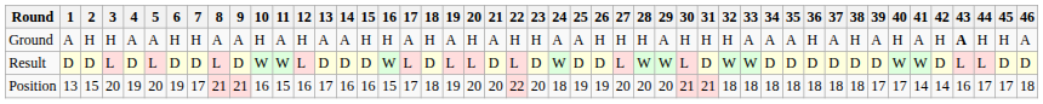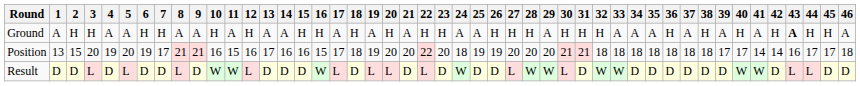 <table class="wikitable">
 <tr>
 <th>Round</th>
 <th>1</th>
 <th>2</th>
 <th>3</th>
 <th>4</th>
 <th>5</th>
 <th>6</th>
 <th>7</th>
 <th>8</th>
 <th>9</th>
 <th>10</th>
 <th>11</th>
 <th>12</th>
 <th>13</th>
 <th>14</th>
 <th>15</th>
 <th>16</th>
 <th>17</th>
 <th>18</th>
 <th>19</th>
 <th>20</th>
 <th>21</th>
 <th>22</th>
 <th>23</th>
 <th>24</th>
 <th>25</th>
 <th>26</th>
 <th>27</th>
 <th>28</th>
 <th>29</th>
 <th>30</th>
 <th>31</th>
 <th>32</th>
 <th>33</th>
 <th>34</th>
 <th>35</th>
 <th>36</th>
 <th>37</th>
 <th>38</th>
 <th>39</th>
 <th>40</th>
 <th>41</th>
 <th>42</th>
 <th>43</th>
 <th>44</th>
 <th>45</th>
 <th>46</th>
 </tr>
 <tr>
 <td>Ground</td>
 <td>A</td>
 <td>H</td>
 <td>H</td>
 <td>A</td>
 <td>A</td>
 <td>H</td>
 <td>H</td>
 <td>A</td>
 <td>A</td>
 <td>H</td>
 <td>A</td>
 <td>H</td>
 <td>A</td>
 <td>A</td>
 <td>H</td>
 <td>H</td>
 <td>A</td>
 <td>H</td>
 <td>A</td>
 <td>H</td>
 <td>A</td>
 <td>H</td>
 <td>H</td>
 <td>A</td>
 <td>A</td>
 <td>H</td>
 <td>H</td>
 <td>H</td>
 <td>A</td>
 <td>H</td>
 <td>H</td>
 <td>H</td>
 <td>A</td>
 <td>A</td>
 <td>A</td>
 <td>H</td>
 <td>A</td>
 <td>H</td>
 <td>A</td>
 <td>H</td>
 <td>A</td>
 <td>H</td>
 <td><strong>A</strong></td>
 <td>H</td>
 <td>H</td>
 <td>A</td>
 </tr>
 <tr>
+<td>Position</td>
+<td>13</td>
+<td>15</td>
+<td>20</td>
+<td>19</td>
+<td>20</td>
+<td>19</td>
+<td>17</td>
+<td style="background:#fdd;">21</td>
+<td style="background:#fdd;">21</td>
+<td>16</td>
+<td>15</td>
+<td>16</td>
+<td>17</td>
+<td>16</td>
+<td>16</td>
+<td>15</td>
+<td>17</td>
+<td>18</td>
+<td>19</td>
+<td>20</td>
+<td>20</td>
+<td style="background:#fdd;">22</td>
+<td>20</td>
+<td>18</td>
+<td>19</td>
+<td>19</td>
+<td>20</td>
+<td>20</td>
+<td>20</td>
+<td style="background:#fdd;">21</td>
+<td style="background:#fdd;">21</td>
+<td>18</td>
+<td>18</td>
+<td>18</td>
+<td>18</td>
+<td>18</td>
+<td>18</td>
+<td>18</td>
+<td>17</td>
+<td>17</td>
+<td>14</td>
+<td>14</td>
+<td>16</td>
+<td>17</td>
+<td>17</td>
+<td>18</td>
+</tr>
+<tr>
 <td>Result</td>
 <td style="background:#ffd;">D</td>
 <td style="background:#ffd;">D</td>
 <td style="background:#fdd;">L</td>
 <td style="background:#ffd;">D</td>
 <td style="background:#fdd;">L</td>
 <td style="background:#ffd;">D</td>
 <td style="background:#ffd;">D</td>
 <td style="background:#fdd;">L</td>
 <td style="background:#ffd;">D</td>
 <td style="background:#dfd;">W</td>
 <td style="background:#dfd;">W</td>
 <td style="background:#fdd;">L</td>
 <td style="background:#ffd;">D</td>
 <td style="background:#ffd;">D</td>
 <td style="background:#ffd;">D</td>
 <td style="background:#dfd;">W</td>
 <td style="background:#fdd;">L</td>
 <td style="background:#ffd;">D</td>
 <td style="background:#fdd;">L</td>
 <td style="background:#fdd;">L</td>
 <td style="background:#ffd;">D</td>
 <td style="background:#fdd;">L</td>
 <td style="background:#ffd;">D</td>
 <td style="background:#dfd;">W</td>
 <td style="background:#ffd;">D</td>
 <td style="background:#ffd;">D</td>
 <td style="background:#fdd;">L</td>
 <td style="background:#dfd;">W</td>
 <td style="background:#dfd;">W</td>
 <td style="background:#fdd;">L</td>
 <td style="background:#ffd;">D</td>
 <td style="background:#dfd;">W</td>
 <td style="background:#dfd;">W</td>
 <td style="background:#ffd;">D</td>
 <td style="background:#ffd;">D</td>
 <td style="background:#ffd;">D</td>
 <td style="background:#ffd;">D</td>
 <td style="background:#ffd;">D</td>
 <td style="background:#ffd;">D</td>
 <td style="background:#dfd;">W</td>
 <td style="background:#dfd;">W</td>
 <td style="background:#ffd;">D</td>
 <td style="background:#fdd;">L</td>
 <td style="background:#fdd;">L</td>
 <td style="background:#ffd;">D</td>
 <td style="background:#ffd;">D</td>
 </tr>
-<tr>
-<td>Position</td>
-<td>13</td>
-<td>15</td>
-<td>20</td>
-<td>19</td>
-<td>20</td>
-<td>19</td>
-<td>17</td>
-<td style="background:#fdd;">21</td>
-<td style="background:#fdd;">21</td>
-<td>16</td>
-<td>15</td>
-<td>16</td>
-<td>17</td>
-<td>16</td>
-<td>16</td>
-<td>15</td>
-<td>17</td>
-<td>18</td>
-<td>19</td>
-<td>20</td>
-<td>20</td>
-<td style="background:#fdd;">22</td>
-<td>20</td>
-<td>18</td>
-<td>19</td>
-<td>19</td>
-<td>20</td>
-<td>20</td>
-<td>20</td>
-<td style="background:#fdd;">21</td>
-<td style="background:#fdd;">21</td>
-<td>18</td>
-<td>18</td>
-<td>18</td>
-<td>18</td>
-<td>18</td>
-<td>18</td>
-<td>18</td>
-<td>17</td>
-<td>17</td>
-<td>14</td>
-<td>14</td>
-<td>16</td>
-<td>17</td>
-<td>17</td>
-<td>18</td>
-</tr>
 </table>
